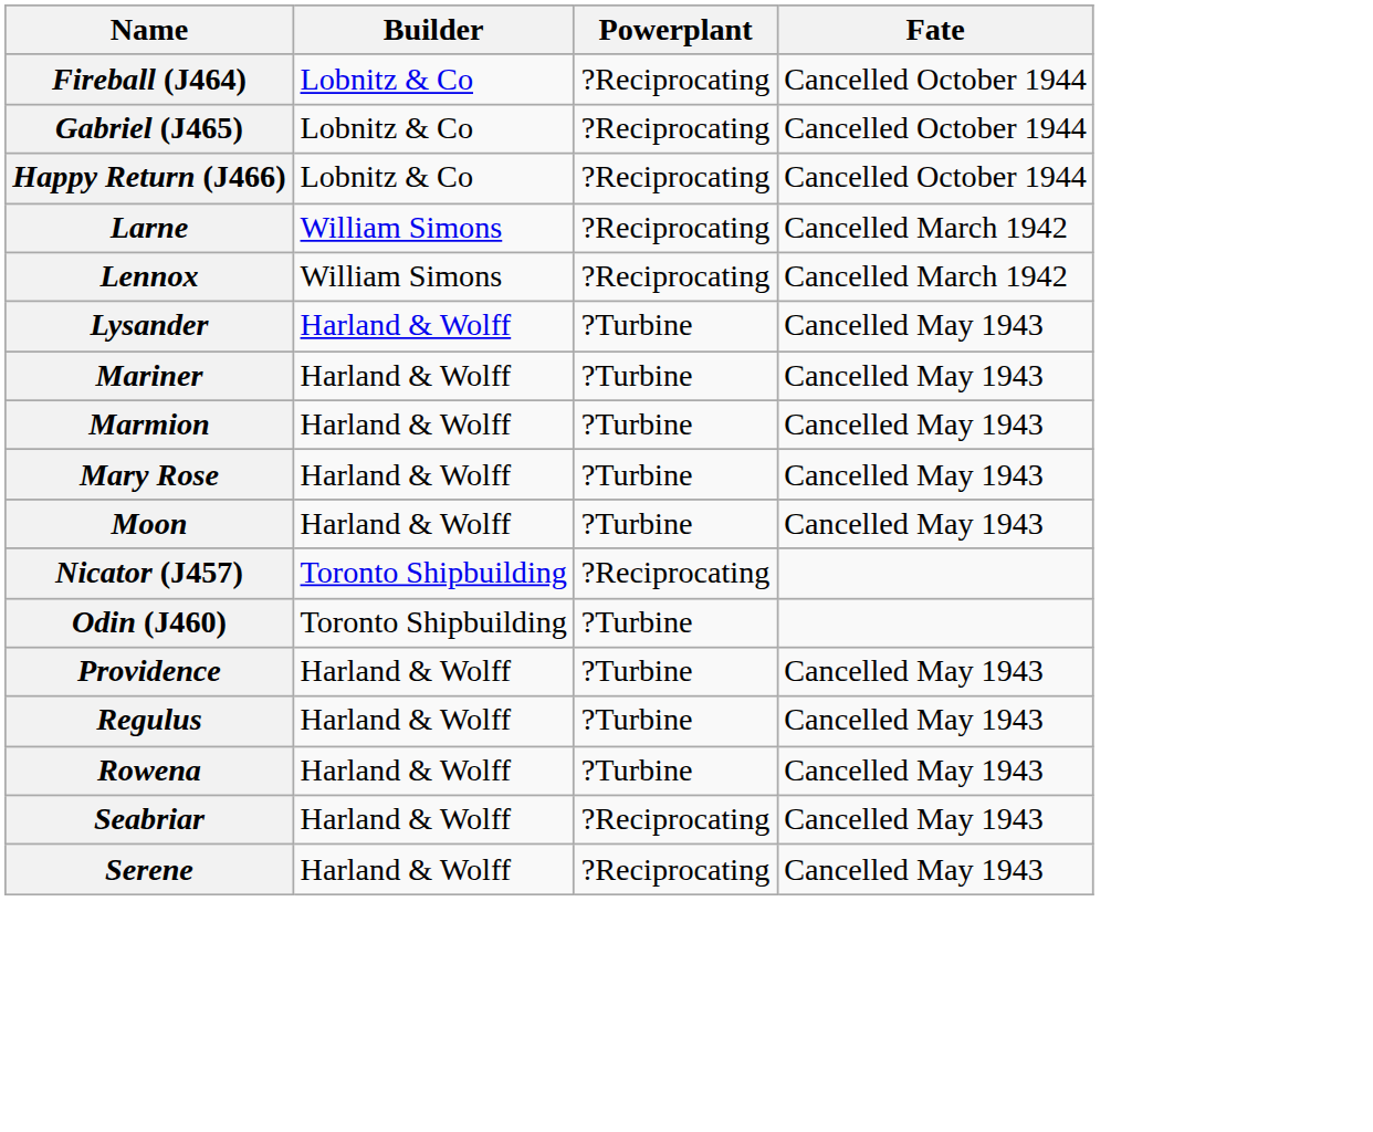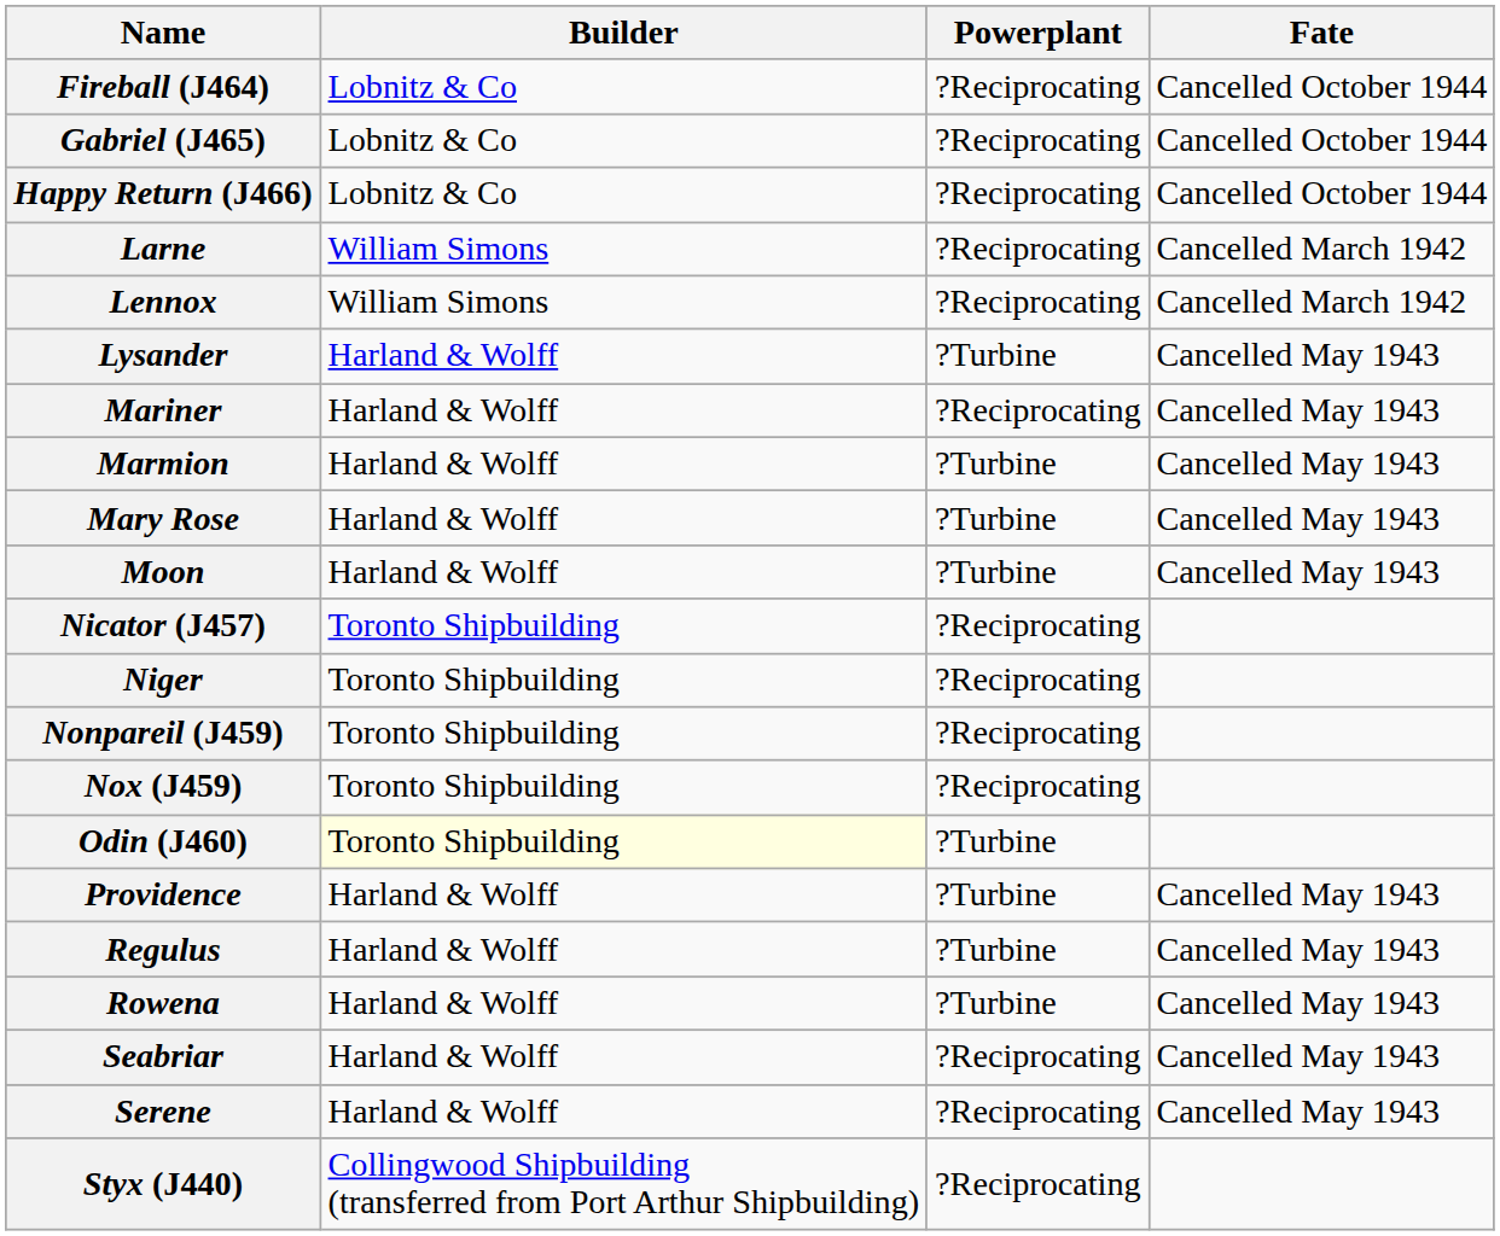 <table class="wikitable sortable plainrowheaders">
 <tr>
 <th scope="col">Name</th>
 <th scope="col">Builder</th>
 <th scope="col">Powerplant</th>
 <th scope="col">Fate</th>
 </tr>
 <tr>
 <th scope="row"><em>Fireball</em> (J464)</th>
 <td><a href='#'>Lobnitz & Co</a></td>
 <td>?Reciprocating</td>
 <td>Cancelled October 1944</td>
 </tr>
 <tr>
 <th scope="row"><em>Gabriel</em> (J465)</th>
 <td>Lobnitz & Co</td>
 <td>?Reciprocating</td>
 <td>Cancelled October 1944</td>
 </tr>
 <tr>
 <th scope="row"><em>Happy Return</em> (J466)</th>
 <td>Lobnitz & Co</td>
 <td>?Reciprocating</td>
 <td>Cancelled October 1944</td>
 </tr>
 <tr>
 <th scope="row"><em>Larne</em></th>
 <td><a href='#'>William Simons</a></td>
 <td>?Reciprocating</td>
 <td>Cancelled March 1942</td>
 </tr>
 <tr>
 <th scope="row"><em>Lennox</em></th>
 <td>William Simons</td>
 <td>?Reciprocating</td>
 <td>Cancelled March 1942</td>
 </tr>
 <tr>
 <th scope="row"><em>Lysander</em></th>
 <td><a href='#'>Harland & Wolff</a></td>
 <td>?Turbine</td>
 <td>Cancelled May 1943</td>
 </tr>
 <tr>
 <th scope="row"><em>Mariner</em></th>
 <td>Harland & Wolff</td>
-<td>?Turbine</td>
+<td>?Reciprocating</td>
 <td>Cancelled May 1943</td>
 </tr>
 <tr>
 <th scope="row"><em>Marmion</em></th>
 <td>Harland & Wolff</td>
 <td>?Turbine</td>
 <td>Cancelled May 1943</td>
 </tr>
 <tr>
 <th scope="row"><em>Mary Rose</em></th>
 <td>Harland & Wolff</td>
 <td>?Turbine</td>
 <td>Cancelled May 1943</td>
 </tr>
 <tr>
 <th scope="row"><em>Moon</em></th>
 <td>Harland & Wolff</td>
 <td>?Turbine</td>
 <td>Cancelled May 1943</td>
 </tr>
 <tr>
 <th scope="row"><em>Nicator</em> (J457)</th>
 <td><a href='#'>Toronto Shipbuilding</a></td>
 <td>?Reciprocating</td>
 <td></td>
 </tr>
 <tr>
+<th scope="row"><em>Niger</em></th>
+<td>Toronto Shipbuilding</td>
+<td>?Reciprocating</td>
+<td></td>
+</tr>
+<tr>
+<th scope="row"><em>Nonpareil</em> (J459)</th>
+<td>Toronto Shipbuilding</td>
+<td>?Reciprocating</td>
+<td></td>
+</tr>
+<tr>
+<th scope="row"><em>Nox</em> (J459)</th>
+<td>Toronto Shipbuilding</td>
+<td>?Reciprocating</td>
+<td></td>
+</tr>
+<tr>
 <th scope="row"><em>Odin</em> (J460)</th>
-<td>Toronto Shipbuilding</td>
+<td style="background: lightyellow;">Toronto Shipbuilding</td>
 <td>?Turbine</td>
 <td></td>
 </tr>
 <tr>
 <th scope="row"><em>Providence</em></th>
 <td>Harland & Wolff</td>
 <td>?Turbine</td>
 <td>Cancelled May 1943</td>
 </tr>
 <tr>
 <th scope="row"><em>Regulus</em></th>
 <td>Harland & Wolff</td>
 <td>?Turbine</td>
 <td>Cancelled May 1943</td>
 </tr>
 <tr>
 <th scope="row"><em>Rowena</em></th>
 <td>Harland & Wolff</td>
 <td>?Turbine</td>
 <td>Cancelled May 1943</td>
 </tr>
 <tr>
 <th scope="row"><em>Seabriar</em></th>
 <td>Harland & Wolff</td>
 <td>?Reciprocating</td>
 <td>Cancelled May 1943</td>
 </tr>
 <tr>
 <th scope="row"><em>Serene</em></th>
 <td>Harland & Wolff</td>
 <td>?Reciprocating</td>
 <td>Cancelled May 1943</td>
 </tr>
+<tr>
+<th scope="row"><em>Styx</em> (J440)</th>
+<td><a href='#'>Collingwood Shipbuilding</a> <br>(transferred from Port Arthur Shipbuilding)</td>
+<td>?Reciprocating</td>
+<td></td>
+</tr>
 </table>
